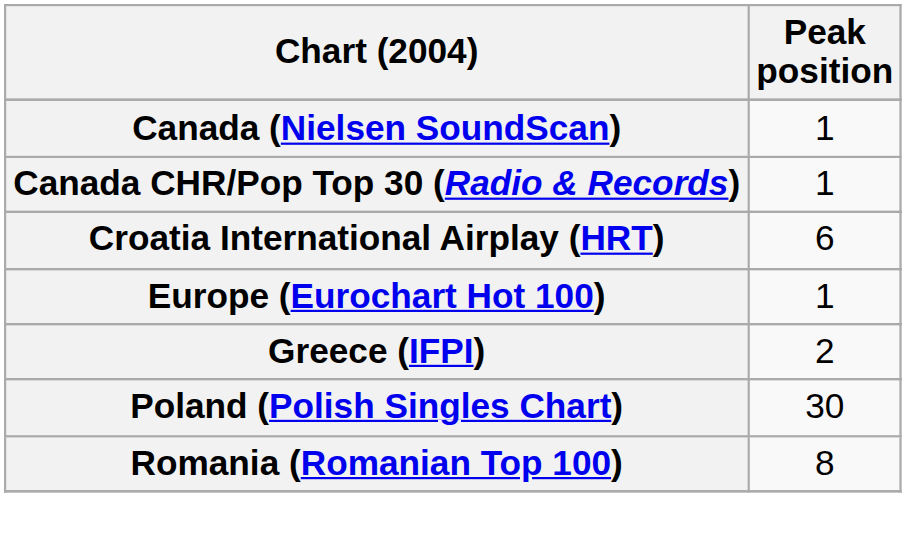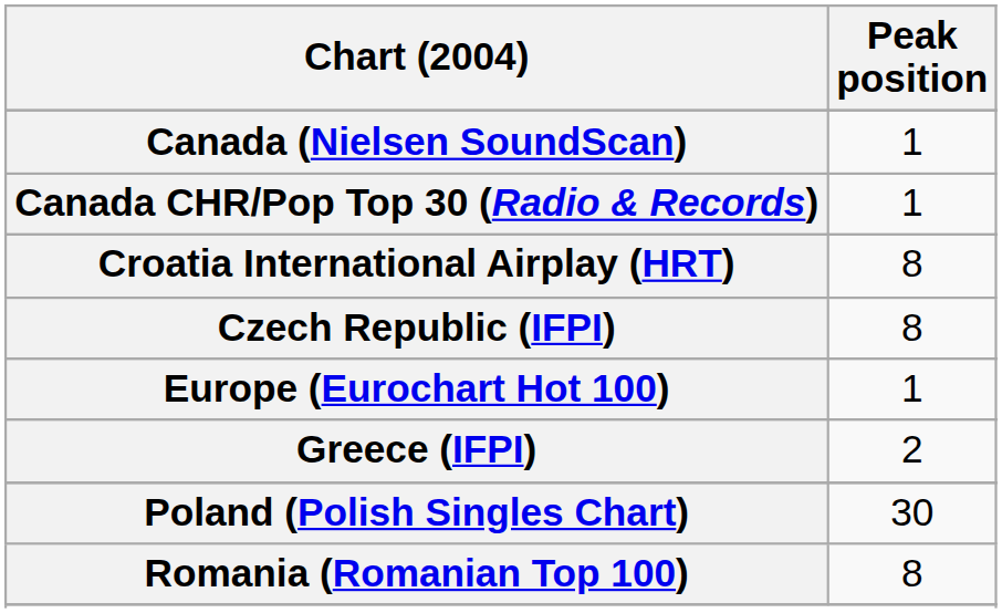 <table class="wikitable sortable plainrowheaders" style="text-align:center">
 <tr>
 <th scope="col">Chart (2004)</th>
 <th scope="col">Peak<br>position</th>
 </tr>
 <tr>
 </tr>
 <tr>
 </tr>
 <tr>
 </tr>
 <tr>
 </tr>
 <tr>
 </tr>
 <tr>
 <th scope="row">Canada (<a href='#'>Nielsen SoundScan</a>)</th>
 <td>1</td>
 </tr>
 <tr>
 <th scope="row">Canada CHR/Pop Top 30 (<em><a href='#'>Radio & Records</a></em>)</th>
 <td>1</td>
 </tr>
 <tr>
 </tr>
 <tr>
 <th scope="row">Croatia International Airplay (<a href='#'>HRT</a>)</th>
-<td align="center">6</td>
+<td align="center">8</td>
+</tr>
+<tr>
+<th scope="row">Czech Republic (<a href='#'>IFPI</a>)</th>
+<td>8</td>
 </tr>
 <tr>
 </tr>
 <tr>
 <th scope="row">Europe (<a href='#'>Eurochart Hot 100</a>)</th>
 <td>1</td>
 </tr>
 <tr>
 </tr>
 <tr>
 </tr>
 <tr>
 </tr>
 <tr>
 <th scope="row">Greece (<a href='#'>IFPI</a>)</th>
 <td>2</td>
 </tr>
 <tr>
 </tr>
 <tr>
 </tr>
 <tr>
 </tr>
 <tr>
 </tr>
 <tr>
 </tr>
 <tr>
 </tr>
 <tr>
 </tr>
 <tr>
 </tr>
 <tr>
 <th scope="row">Poland (<a href='#'>Polish Singles Chart</a>)</th>
 <td>30</td>
 </tr>
 <tr>
 <th scope="row">Romania (<a href='#'>Romanian Top 100</a>)</th>
 <td>8</td>
 </tr>
 <tr>
 </tr>
 <tr>
 </tr>
 <tr>
 </tr>
 <tr>
 </tr>
 <tr>
 </tr>
 <tr>
 </tr>
 <tr>
 </tr>
 <tr>
 </tr>
 <tr>
 </tr>
 <tr>
 </tr>
 </table>
